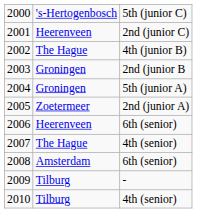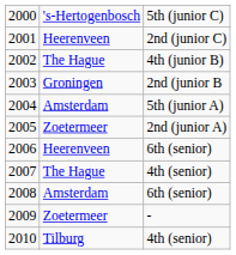 <table class="wikitable">
 <tr>
 <td>2000</td>
 <td><a href='#'>'s-Hertogenbosch</a></td>
 <td>5th (junior C)</td>
 </tr>
 <tr>
 <td>2001</td>
 <td><a href='#'>Heerenveen</a></td>
 <td>2nd (junior C)</td>
 </tr>
 <tr>
 <td>2002</td>
 <td><a href='#'>The Hague</a></td>
 <td>4th (junior B)</td>
 </tr>
 <tr>
 <td>2003</td>
 <td><a href='#'>Groningen</a></td>
 <td>2nd (junior B</td>
 </tr>
 <tr>
 <td>2004</td>
-<td><a href='#'>Groningen</a></td>
+<td><a href='#'>Amsterdam</a></td>
 <td>5th (junior A)</td>
 </tr>
 <tr>
 <td>2005</td>
 <td><a href='#'>Zoetermeer</a></td>
 <td>2nd (junior A)</td>
 </tr>
 <tr>
 <td>2006</td>
 <td><a href='#'>Heerenveen</a></td>
 <td>6th (senior)</td>
 </tr>
 <tr>
 <td>2007</td>
 <td><a href='#'>The Hague</a></td>
 <td>4th (senior)</td>
 </tr>
 <tr>
 <td>2008</td>
 <td><a href='#'>Amsterdam</a></td>
 <td>6th (senior)</td>
 </tr>
 <tr>
 <td>2009</td>
-<td><a href='#'>Tilburg</a></td>
+<td><a href='#'>Zoetermeer</a></td>
 <td>-</td>
 </tr>
 <tr>
 <td>2010</td>
 <td><a href='#'>Tilburg</a></td>
 <td>4th (senior)</td>
 </tr>
 </table>
